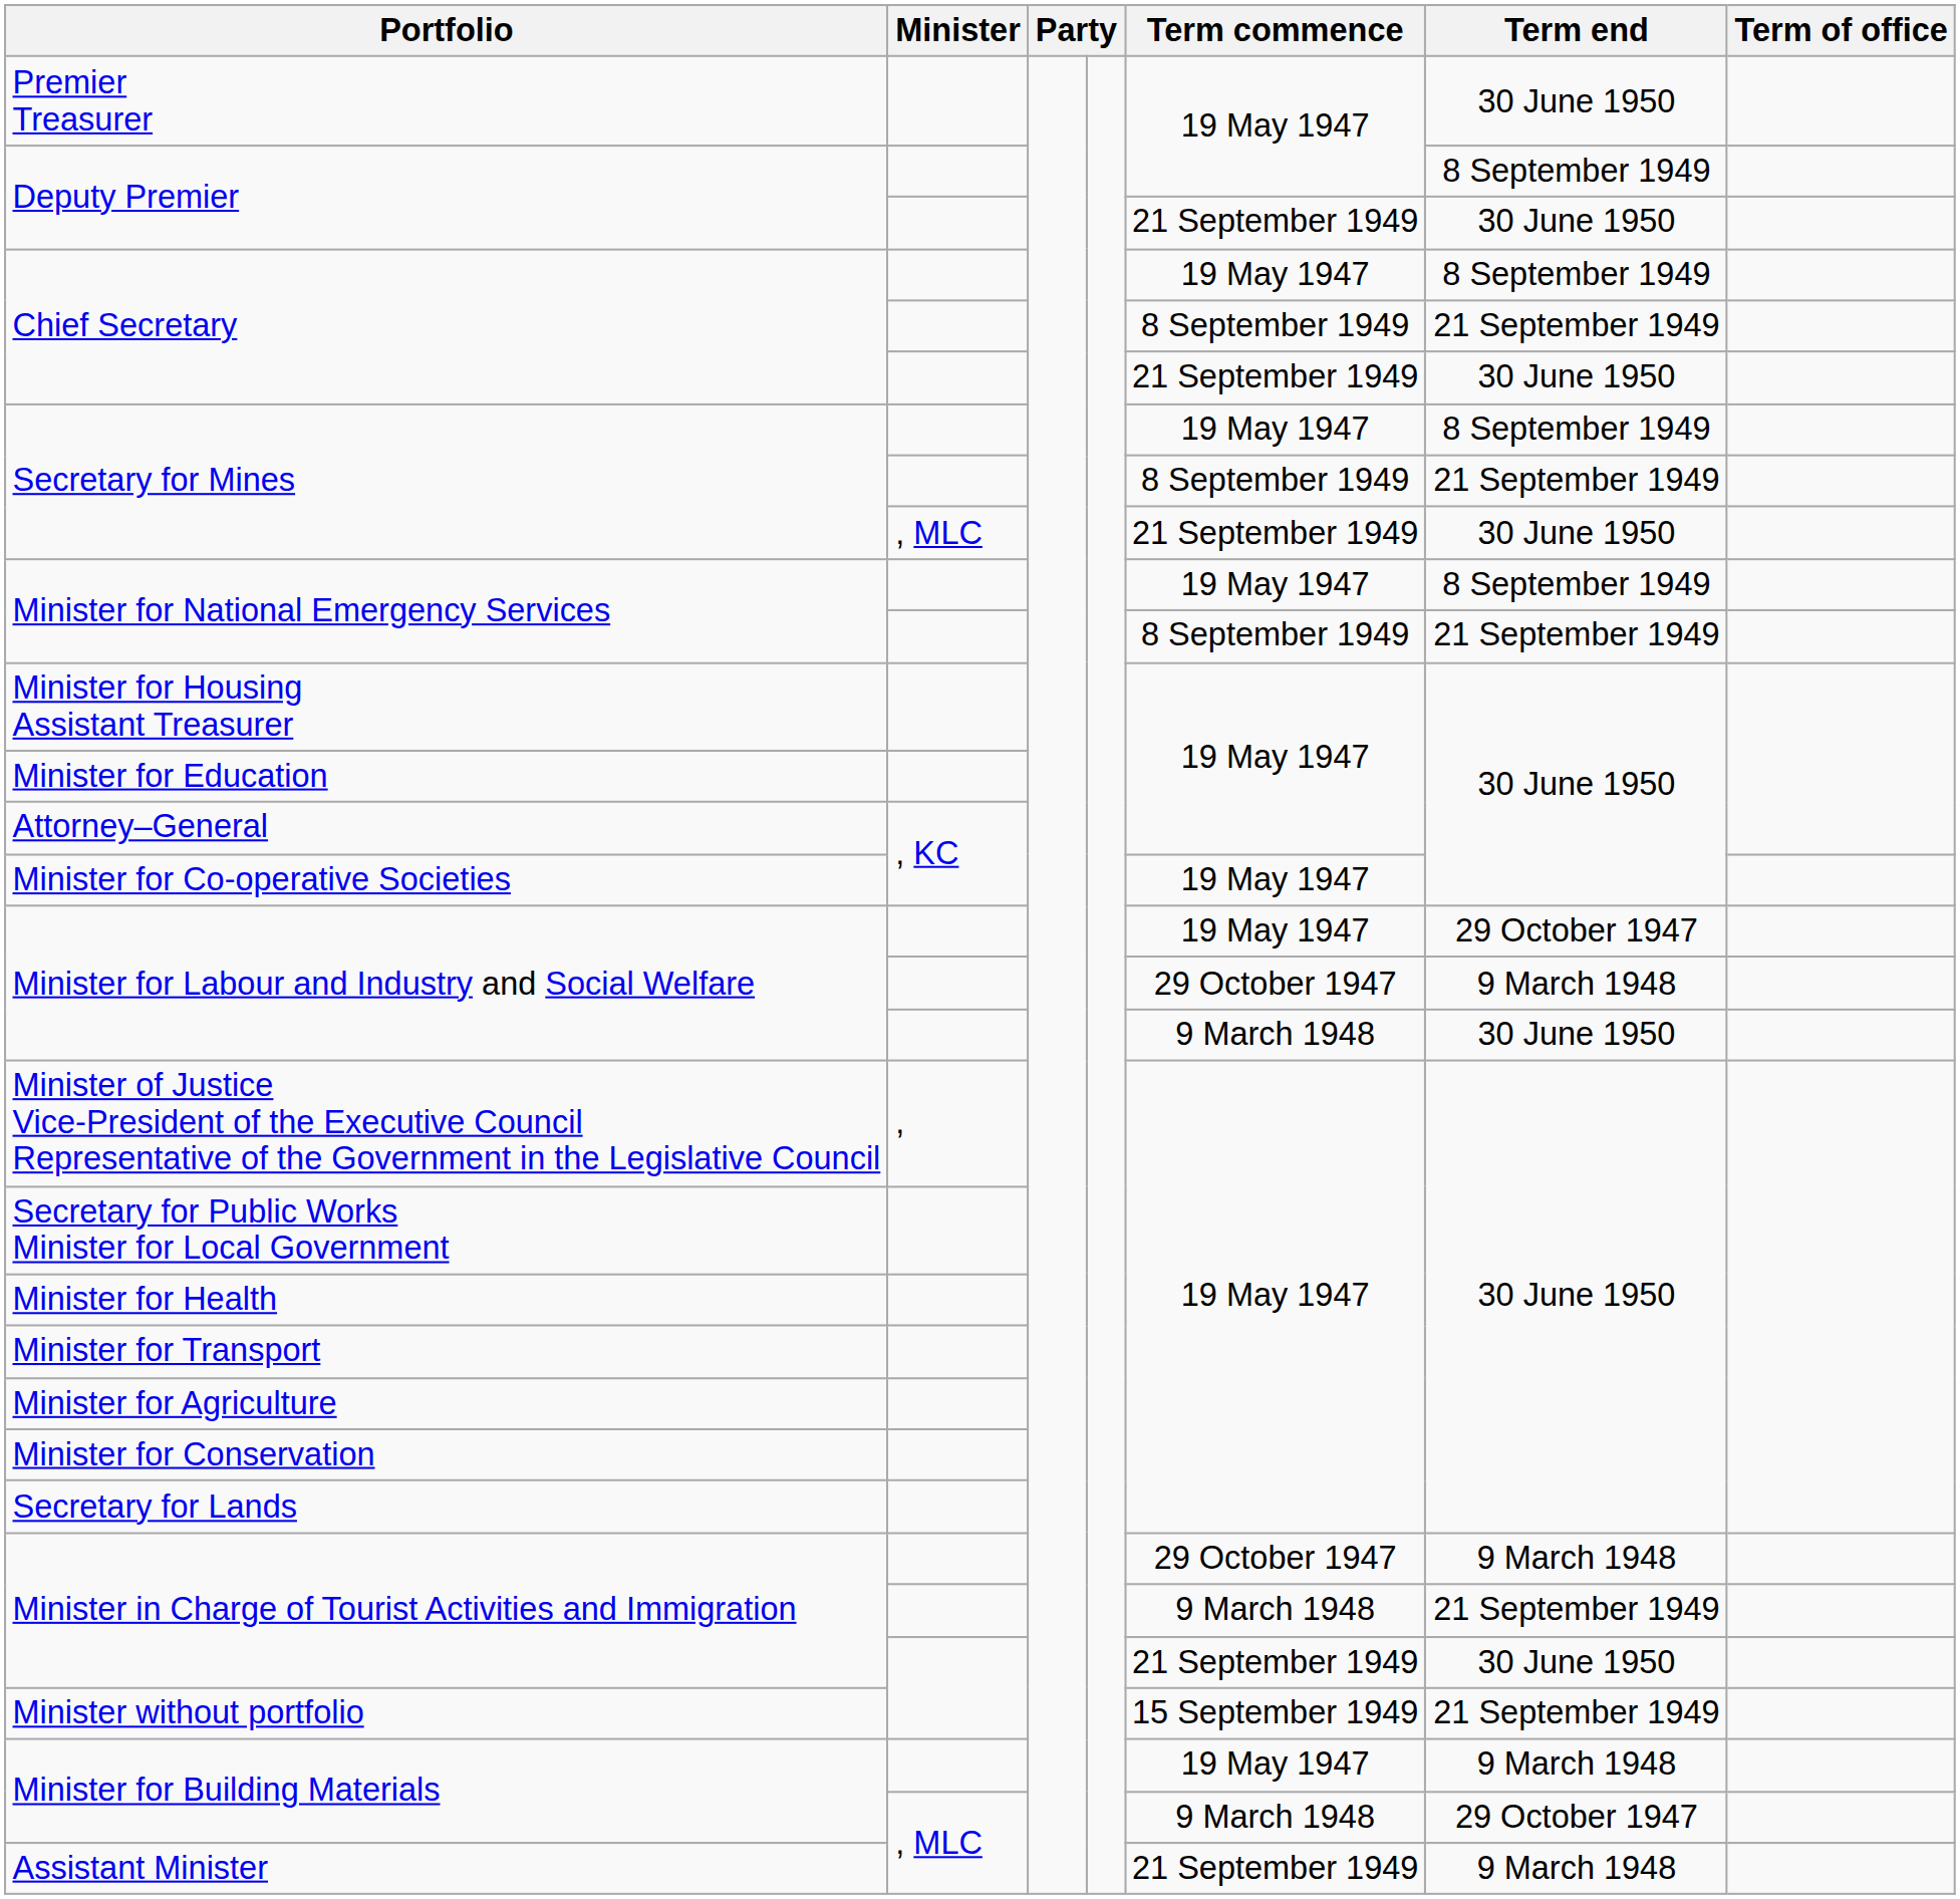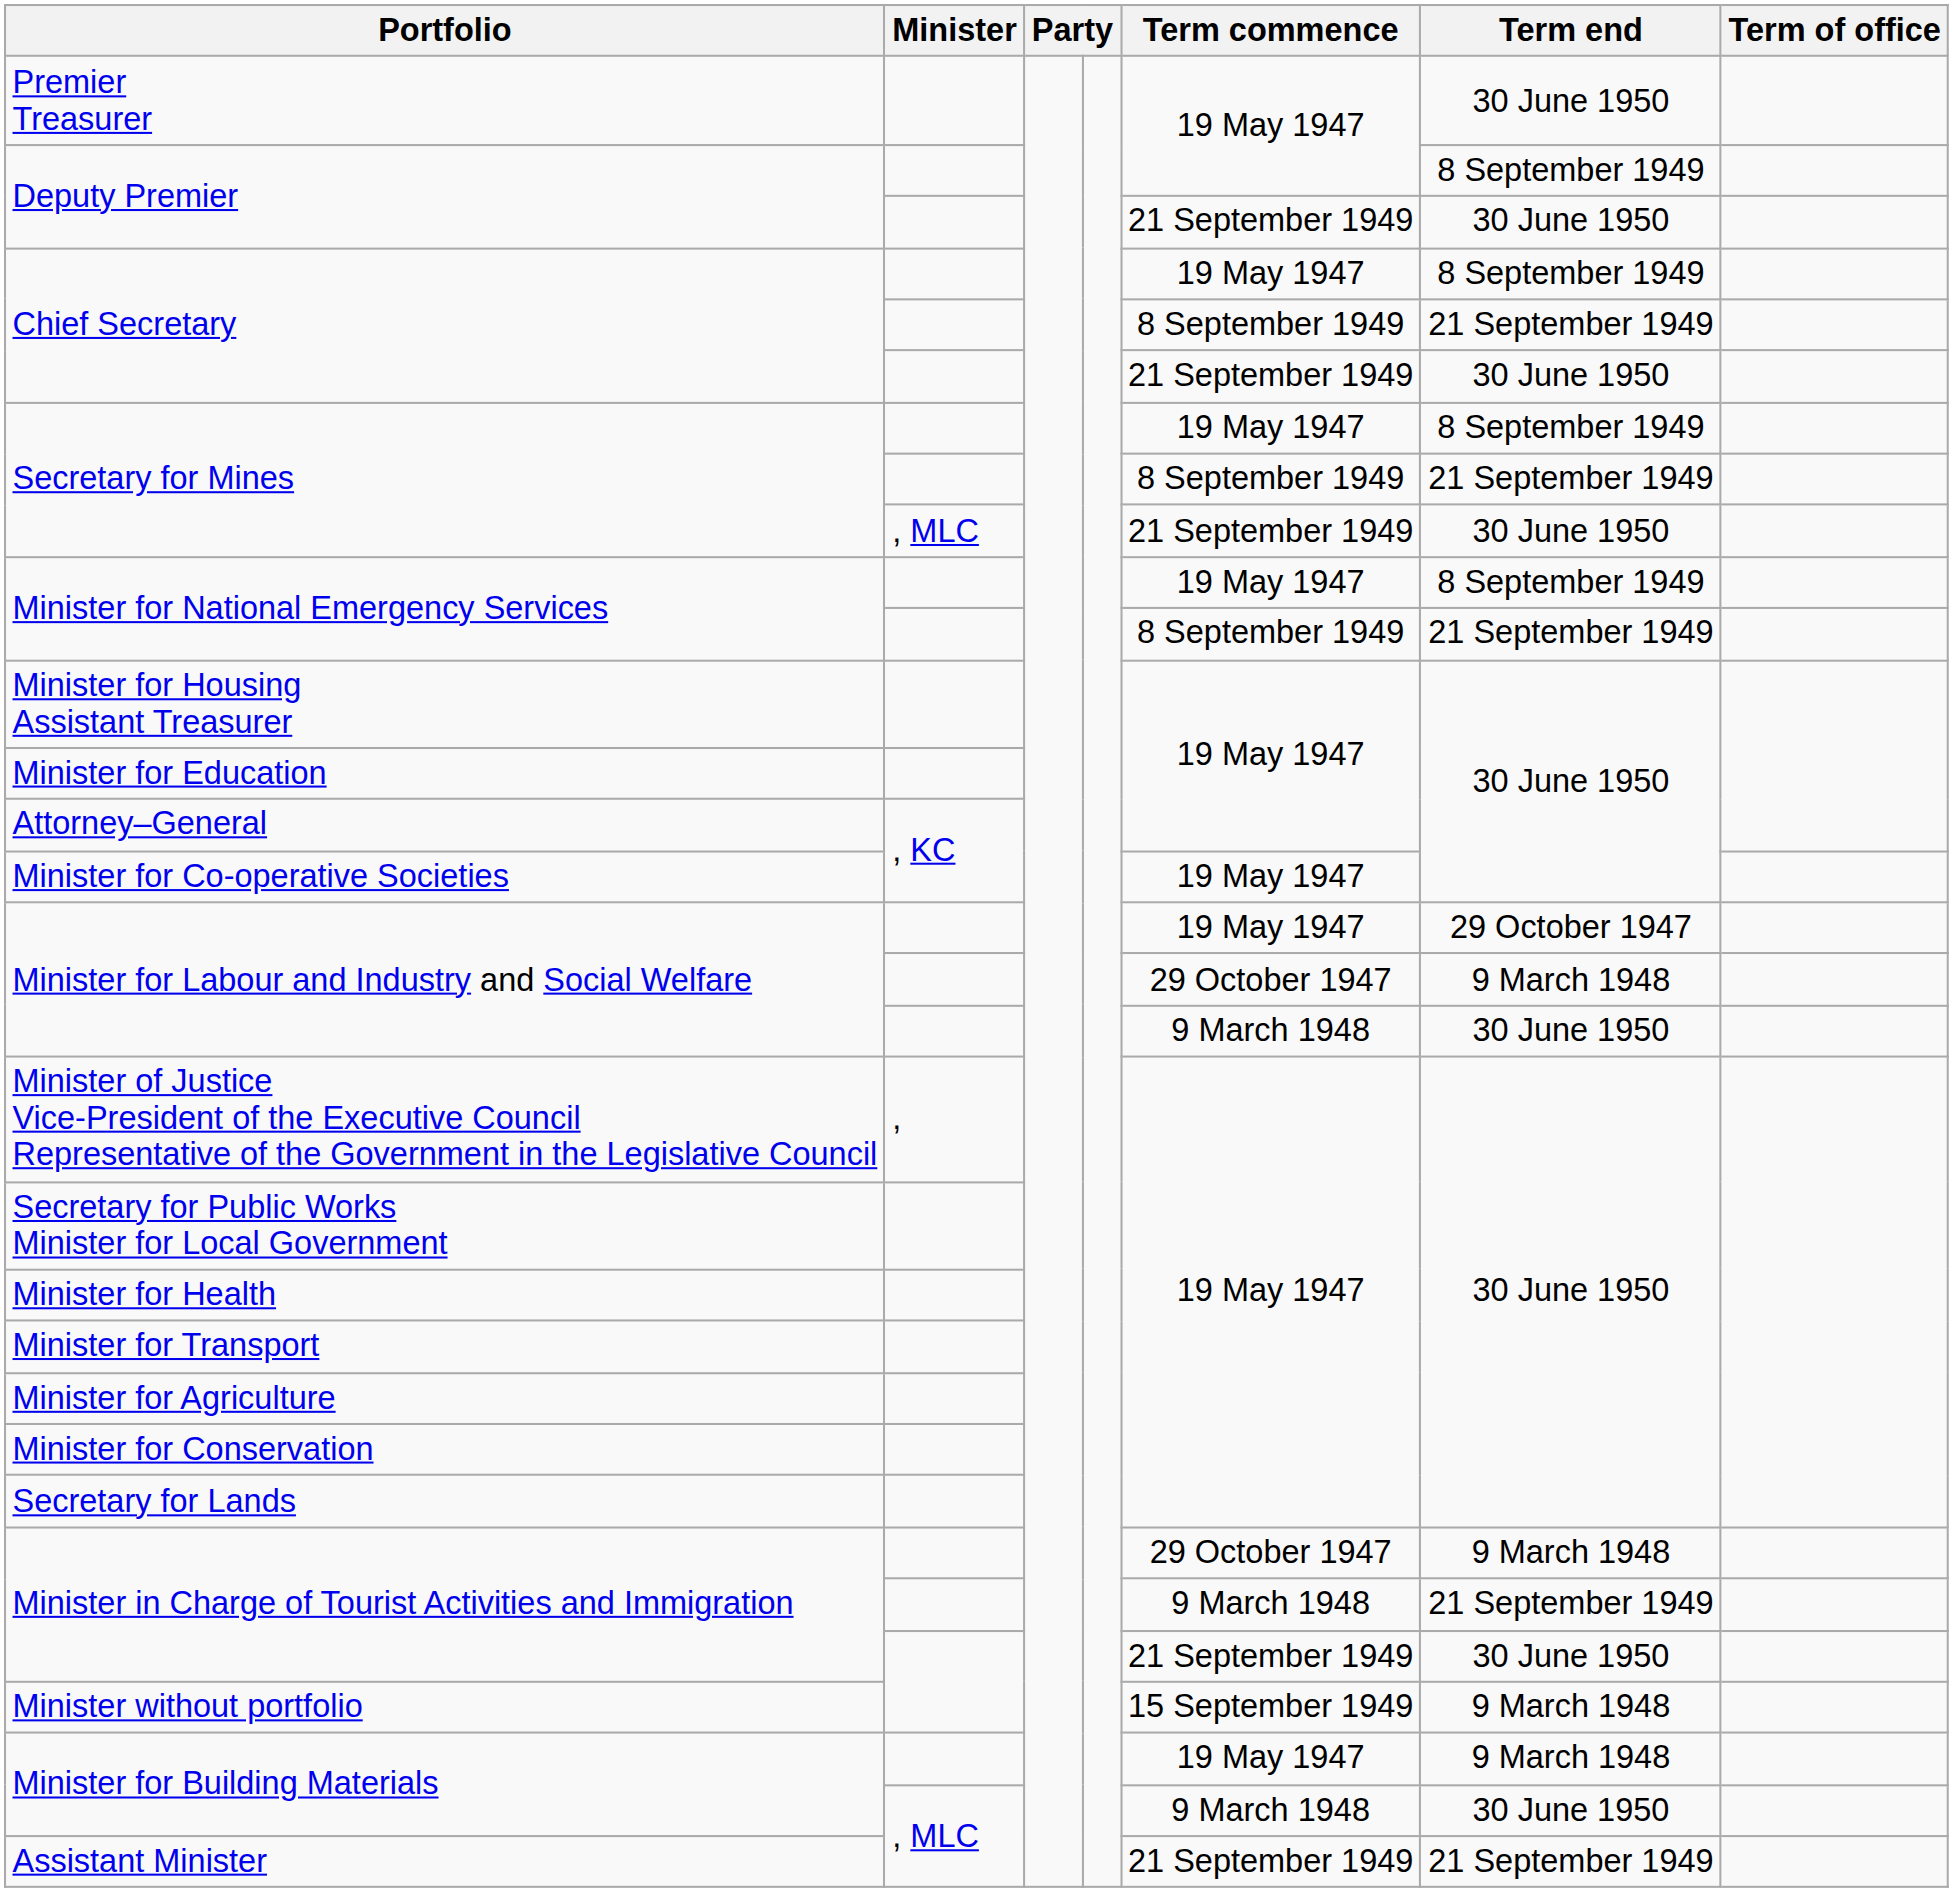 <table class="wikitable sortable">
 <tr>
 <th>Portfolio</th>
 <th>Minister</th>
 <th colspan="2">Party</th>
 <th>Term commence</th>
 <th>Term end</th>
 <th>Term of office</th>
 </tr>
 <tr>
 <td><a href='#'>Premier</a><br><a href='#'>Treasurer</a></td>
 <td></td>
 <td rowspan="32" > </td>
 <td rowspan="32"></td>
 <td rowspan="2" align="center">19 May 1947</td>
 <td align="center">30 June 1950</td>
 <td align=right></td>
 </tr>
 <tr>
 <td rowspan="2"><a href='#'>Deputy Premier</a></td>
 <td></td>
 <td align="center">8 September 1949</td>
 <td align=right></td>
 </tr>
 <tr>
 <td></td>
 <td align=center>21 September 1949</td>
 <td align=center>30 June 1950</td>
 <td align=right></td>
 </tr>
 <tr>
 <td rowspan="3"><a href='#'>Chief Secretary</a></td>
 <td></td>
 <td align="center">19 May 1947</td>
 <td align="center">8 September 1949</td>
 <td align="right"></td>
 </tr>
 <tr>
 <td></td>
 <td align="center">8 September 1949</td>
 <td align="center">21 September 1949</td>
 <td align=right></td>
 </tr>
 <tr>
 <td></td>
 <td align="center">21 September 1949</td>
 <td align="center">30 June 1950</td>
 <td align=right></td>
 </tr>
 <tr>
 <td rowspan="3"><a href='#'>Secretary for Mines</a></td>
 <td></td>
 <td align="center">19 May 1947</td>
 <td align="center">8 September 1949</td>
 <td align=right></td>
 </tr>
 <tr>
 <td></td>
 <td align="center">8 September 1949</td>
 <td align="center">21 September 1949</td>
 <td align="right"></td>
 </tr>
 <tr>
 <td>, <a href='#'>MLC</a></td>
 <td align="center">21 September 1949</td>
 <td align="center">30 June 1950</td>
 <td align="right"></td>
 </tr>
 <tr>
 <td rowspan="2"><a href='#'>Minister for National Emergency Services</a></td>
 <td></td>
 <td align="center">19 May 1947</td>
 <td align="center">8 September 1949</td>
 <td align=right></td>
 </tr>
 <tr>
 <td></td>
 <td align="center">8 September 1949</td>
 <td align="center">21 September 1949</td>
 <td align="right"></td>
 </tr>
 <tr>
 <td><a href='#'>Minister for Housing</a><br><a href='#'>Assistant Treasurer</a></td>
 <td></td>
 <td rowspan="3" align="center">19 May 1947</td>
 <td rowspan="4" align="center">30 June 1950</td>
 <td rowspan="3" align="right"></td>
 </tr>
 <tr>
 <td><a href='#'>Minister for Education</a></td>
 <td></td>
 </tr>
 <tr>
 <td><a href='#'>Attorney–General</a></td>
 <td rowspan=2>, <a href='#'>KC</a></td>
 </tr>
 <tr>
 <td><a href='#'>Minister for Co-operative Societies</a></td>
 <td align="center">19 May 1947</td>
 <td align="right"></td>
 </tr>
 <tr>
 <td rowspan="3"><a href='#'>Minister for Labour and Industry</a> and <a href='#'>Social Welfare</a></td>
 <td></td>
 <td align="center">19 May 1947</td>
 <td align="center">29 October 1947</td>
 <td align="right"></td>
 </tr>
 <tr>
 <td></td>
 <td align="center">29 October 1947</td>
 <td align="center">9 March 1948</td>
 <td align="right"></td>
 </tr>
 <tr>
 <td></td>
 <td align="center">9 March 1948</td>
 <td align="center">30 June 1950</td>
 <td align="right"></td>
 </tr>
 <tr>
 <td><a href='#'>Minister of Justice</a><br><a href='#'>Vice-President of the Executive Council</a><br><a href='#'>Representative of the Government in the Legislative Council</a></td>
 <td>, </td>
 <td rowspan="7" align="center">19 May 1947</td>
 <td rowspan="7" align="center">30 June 1950</td>
 <td rowspan="7" align="right"></td>
 </tr>
 <tr>
 <td><a href='#'>Secretary for Public Works</a><br><a href='#'>Minister for Local Government</a></td>
 <td></td>
 </tr>
 <tr>
 <td><a href='#'>Minister for Health</a></td>
 <td></td>
 </tr>
 <tr>
 <td><a href='#'>Minister for Transport</a></td>
 <td></td>
 </tr>
 <tr>
 <td><a href='#'>Minister for Agriculture</a></td>
 <td></td>
 </tr>
 <tr>
 <td><a href='#'>Minister for Conservation</a></td>
 <td></td>
 </tr>
 <tr>
 <td><a href='#'>Secretary for Lands</a></td>
 <td></td>
 </tr>
 <tr>
 <td rowspan="3"><a href='#'>Minister in Charge of Tourist Activities and Immigration</a></td>
 <td></td>
 <td align="center">29 October 1947</td>
 <td align="center">9 March 1948</td>
 <td align="right"></td>
 </tr>
 <tr>
 <td></td>
 <td align="center">9 March 1948</td>
 <td align="center">21 September 1949</td>
 <td align="right"></td>
 </tr>
 <tr>
 <td rowspan=2></td>
 <td align="center">21 September 1949</td>
 <td align="center">30 June 1950</td>
 <td align="right"></td>
 </tr>
 <tr>
 <td><a href='#'>Minister without portfolio</a></td>
 <td align="center">15 September 1949</td>
-<td align="center">21 September 1949</td>
+<td align="center">9 March 1948</td>
 <td align="right"></td>
 </tr>
 <tr>
 <td rowspan="2"><a href='#'>Minister for Building Materials</a></td>
 <td></td>
 <td align="center">19 May 1947</td>
 <td align="center">9 March 1948</td>
 <td align="right"></td>
 </tr>
 <tr>
 <td rowspan="2">, <a href='#'>MLC</a></td>
 <td align="center">9 March 1948</td>
-<td align="center">29 October 1947</td>
+<td align="center">30 June 1950</td>
 <td align="right"></td>
 </tr>
 <tr>
 <td><a href='#'>Assistant Minister</a></td>
 <td align="center">21 September 1949</td>
-<td align="center">9 March 1948</td>
+<td align="center">21 September 1949</td>
 <td align="right"></td>
 </tr>
 </table>
